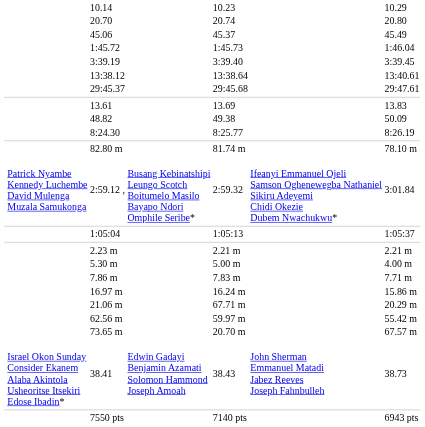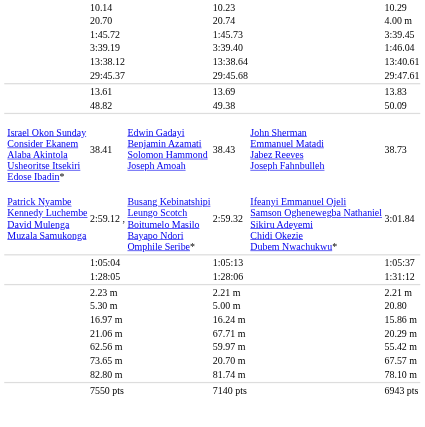 <table>
 <tr>
 <td></td>
 <td></td>
 <td>10.14</td>
 <td></td>
 <td>10.23</td>
 <td></td>
 <td>10.29</td>
 </tr>
 <tr>
 <td></td>
 <td></td>
 <td>20.70</td>
 <td></td>
 <td>20.74</td>
 <td></td>
-<td>20.80</td>
-</tr>
-<tr>
-<td></td>
-<td></td>
-<td>45.06</td>
-<td></td>
-<td>45.37</td>
-<td></td>
-<td>45.49</td>
+<td>4.00 m</td>
 </tr>
 <tr>
 <td></td>
 <td></td>
 <td>1:45.72</td>
 <td></td>
 <td>1:45.73</td>
 <td></td>
-<td>1:46.04</td>
+<td>3:39.45</td>
 </tr>
 <tr>
 <td></td>
 <td></td>
 <td>3:39.19</td>
 <td></td>
 <td>3:39.40</td>
 <td></td>
-<td>3:39.45</td>
+<td>1:46.04</td>
 </tr>
 <tr>
 <td></td>
 <td></td>
 <td>13:38.12</td>
 <td></td>
 <td>13:38.64</td>
 <td></td>
 <td>13:40.61</td>
 </tr>
 <tr>
 <td></td>
 <td></td>
 <td>29:45.37</td>
 <td></td>
 <td>29:45.68</td>
 <td></td>
 <td>29:47.61</td>
 </tr>
 <tr bgcolor=#dddddd>
 <td colspan=7></td>
 </tr>
 <tr>
 <td></td>
 <td></td>
 <td>13.61</td>
 <td></td>
 <td>13.69</td>
 <td></td>
 <td>13.83</td>
 </tr>
 <tr>
 <td></td>
 <td></td>
 <td>48.82 </td>
 <td></td>
 <td>49.38</td>
 <td></td>
 <td>50.09</td>
 </tr>
-<tr>
-<td></td>
-<td></td>
-<td>8:24.30</td>
-<td></td>
-<td>8:25.77</td>
-<td></td>
-<td>8:26.19</td>
-</tr>
 <tr bgcolor=#dddddd>
 <td colspan=7></td>
 </tr>
 <tr>
 <td></td>
-<td></td>
-<td>82.80 m </td>
-<td></td>
-<td>81.74 m</td>
-<td></td>
-<td>78.10 m</td>
+<td valign=top><br><a href='#'>Israel Okon Sunday</a><br><a href='#'>Consider Ekanem</a><br><a href='#'>Alaba Akintola</a><br><a href='#'>Usheoritse Itsekiri</a><br><a href='#'>Edose Ibadin</a>*</td>
+<td>38.41</td>
+<td valign=top><br><a href='#'>Edwin Gadayi</a><br><a href='#'>Benjamin Azamati</a><br><a href='#'>Solomon Hammond</a><br><a href='#'>Joseph Amoah</a></td>
+<td>38.43</td>
+<td valign=top><br><a href='#'>John Sherman</a><br><a href='#'>Emmanuel Matadi</a><br><a href='#'>Jabez Reeves</a><br><a href='#'>Joseph Fahnbulleh</a></td>
+<td>38.73 </td>
 </tr>
 <tr>
 <td></td>
 <td valign=top><br><a href='#'>Patrick Nyambe</a><br><a href='#'>Kennedy Luchembe</a><br><a href='#'>David Mulenga</a><br><a href='#'>Muzala Samukonga</a></td>
 <td>2:59.12 , </td>
 <td valign=top><br><a href='#'>Busang Kebinatshipi</a><br><a href='#'>Leungo Scotch</a><br><a href='#'>Boitumelo Masilo</a><br><a href='#'>Bayapo Ndori</a><br><a href='#'>Omphile Seribe</a>*</td>
 <td>2:59.32</td>
 <td valign=top><br><a href='#'>Ifeanyi Emmanuel Ojeli</a><br><a href='#'>Samson Oghenewegba Nathaniel</a><br><a href='#'>Sikiru Adeyemi</a><br><a href='#'>Chidi Okezie</a><br><a href='#'>Dubem Nwachukwu</a>*</td>
 <td>3:01.84</td>
 </tr>
 <tr bgcolor=#dddddd>
 <td colspan=7></td>
 </tr>
 <tr>
 <td></td>
 <td></td>
 <td>1:05:04</td>
 <td></td>
 <td>1:05:13</td>
 <td></td>
 <td>1:05:37</td>
 </tr>
+<tr>
+<td></td>
+<td></td>
+<td>1:28:05</td>
+<td></td>
+<td>1:28:06</td>
+<td></td>
+<td>1:31:12</td>
+</tr>
 <tr bgcolor=#dddddd>
 <td colspan=7></td>
 </tr>
 <tr>
 <td></td>
 <td></td>
 <td>2.23 m</td>
 <td></td>
 <td>2.21 m</td>
 <td></td>
 <td>2.21 m</td>
 </tr>
 <tr>
 <td></td>
 <td></td>
 <td>5.30 m</td>
 <td></td>
 <td>5.00 m</td>
 <td></td>
-<td>4.00 m</td>
-</tr>
-<tr>
-<td></td>
-<td></td>
-<td>7.86 m</td>
-<td></td>
-<td>7.83 m </td>
-<td></td>
-<td>7.71 m</td>
+<td>20.80</td>
 </tr>
 <tr>
 <td></td>
 <td></td>
 <td>16.97 m</td>
 <td></td>
 <td>16.24 m</td>
 <td></td>
 <td>15.86 m</td>
 </tr>
 <tr>
 <td></td>
 <td></td>
 <td>21.06 m</td>
 <td></td>
 <td>67.71 m</td>
 <td></td>
 <td>20.29 m</td>
 </tr>
 <tr>
 <td></td>
 <td></td>
 <td>62.56 m</td>
 <td></td>
 <td>59.97 m</td>
 <td></td>
 <td>55.42 m</td>
 </tr>
 <tr>
 <td></td>
 <td></td>
 <td>73.65 m</td>
 <td></td>
 <td>20.70 m</td>
 <td></td>
 <td>67.57 m</td>
 </tr>
 <tr>
 <td></td>
-<td valign=top><br><a href='#'>Israel Okon Sunday</a><br><a href='#'>Consider Ekanem</a><br><a href='#'>Alaba Akintola</a><br><a href='#'>Usheoritse Itsekiri</a><br><a href='#'>Edose Ibadin</a>*</td>
-<td>38.41</td>
-<td valign=top><br><a href='#'>Edwin Gadayi</a><br><a href='#'>Benjamin Azamati</a><br><a href='#'>Solomon Hammond</a><br><a href='#'>Joseph Amoah</a></td>
-<td>38.43</td>
-<td valign=top><br><a href='#'>John Sherman</a><br><a href='#'>Emmanuel Matadi</a><br><a href='#'>Jabez Reeves</a><br><a href='#'>Joseph Fahnbulleh</a></td>
-<td>38.73 </td>
+<td></td>
+<td>82.80 m </td>
+<td></td>
+<td>81.74 m</td>
+<td></td>
+<td>78.10 m</td>
 </tr>
 <tr bgcolor=#dddddd>
 <td colspan=7></td>
 </tr>
 <tr>
 <td></td>
 <td></td>
 <td>7550 pts</td>
 <td></td>
 <td>7140 pts </td>
 <td></td>
 <td>6943 pts</td>
 </tr>
 </table>
